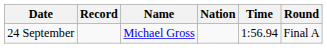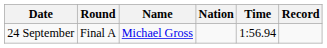 <table class=wikitable style=text-align:center>
 <tr>
 <th>Date</th>
-<th>Record</th>
+<th>Round</th>
 <th>Name</th>
 <th>Nation</th>
 <th>Time</th>
-<th>Round</th>
+<th>Record</th>
 </tr>
 <tr>
 <td>24 September</td>
-<td></td>
+<td>Final A</td>
 <td align=left><a href='#'>Michael Gross</a></td>
 <td></td>
 <td>1:56.94</td>
-<td>Final A</td>
+<td></td>
 </tr>
 </table>
